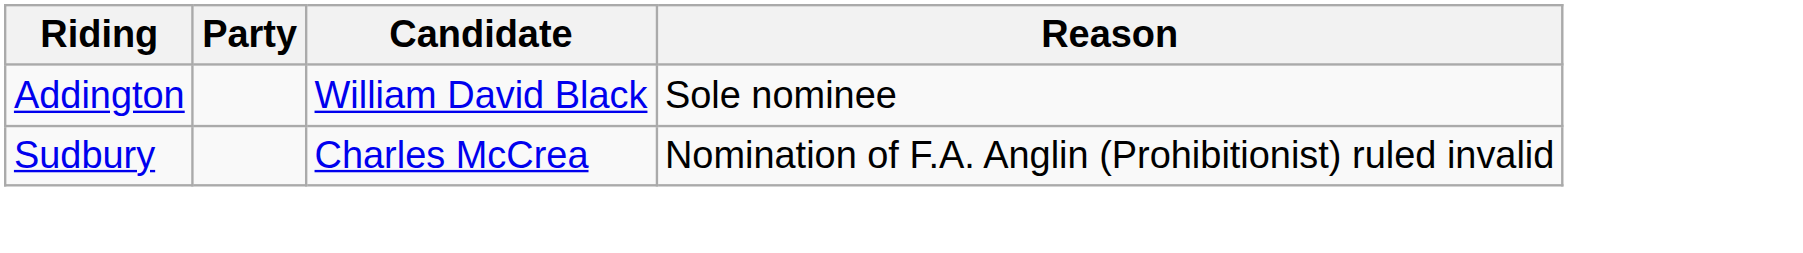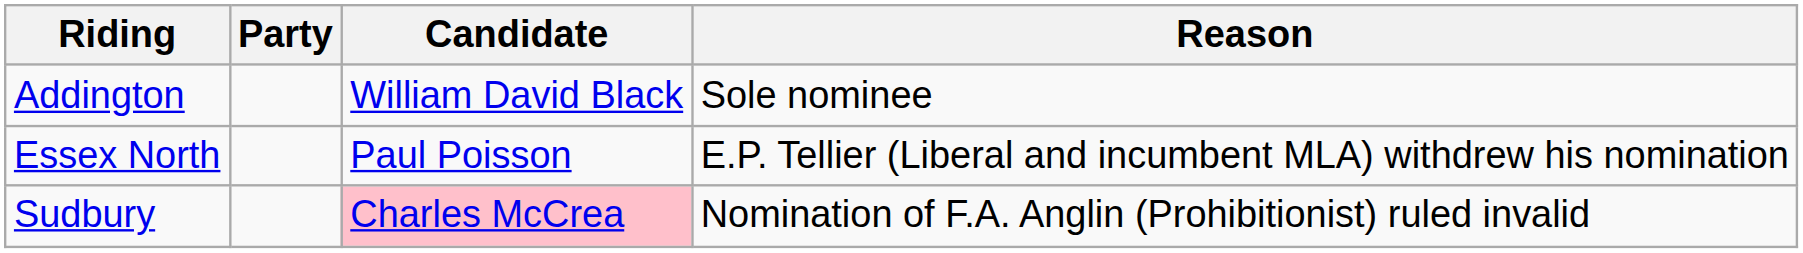 <table class="wikitable" style="text-align:left;">
 <tr>
 <th>Riding</th>
 <th>Party</th>
 <th>Candidate</th>
 <th>Reason</th>
 </tr>
 <tr>
 <td><a href='#'>Addington</a></td>
 <td></td>
 <td><a href='#'>William David Black</a></td>
 <td>Sole nominee</td>
 </tr>
 <tr>
+<td><a href='#'>Essex North</a></td>
+<td></td>
+<td><a href='#'>Paul Poisson</a></td>
+<td>E.P. Tellier (Liberal and incumbent MLA) withdrew his nomination</td>
+</tr>
+<tr>
 <td><a href='#'>Sudbury</a></td>
 <td></td>
-<td><a href='#'>Charles McCrea</a></td>
+<td style="background: pink;"><a href='#'>Charles McCrea</a></td>
 <td>Nomination of F.A. Anglin (Prohibitionist) ruled invalid</td>
 </tr>
 </table>
